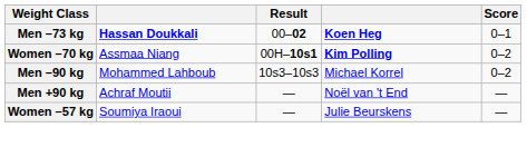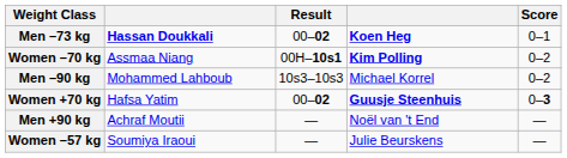 <table class="wikitable">
 <tr>
 <th>Weight Class</th>
 <th style="width: 200px;"></th>
 <th>Result</th>
 <th style="width: 200px;"></th>
 <th>Score</th>
 </tr>
 <tr>
 <th>Men –73 kg</th>
 <td><strong><a href='#'>Hassan Doukkali</a></strong></td>
 <td align=center>00–<strong>02</strong></td>
 <td><strong><a href='#'>Koen Heg</a></strong></td>
 <td align=center>0–1</td>
 </tr>
 <tr>
 <th>Women –70 kg</th>
 <td><a href='#'>Assmaa Niang</a></td>
 <td align=center>00H–<strong>10s1</strong></td>
 <td><strong><a href='#'>Kim Polling</a></strong></td>
 <td align=center>0–2</td>
 </tr>
 <tr>
 <th>Men –90 kg</th>
 <td><a href='#'>Mohammed Lahboub</a></td>
 <td align=center>10s3–10s3</td>
 <td><a href='#'>Michael Korrel</a></td>
 <td align=center>0–2</td>
 </tr>
 <tr>
+<th>Women +70 kg</th>
+<td><a href='#'>Hafsa Yatim</a></td>
+<td align=center>00–<strong>02</strong></td>
+<td><strong><a href='#'>Guusje Steenhuis</a></strong></td>
+<td align=center>0–<strong>3</strong></td>
+</tr>
+<tr>
 <th>Men +90 kg</th>
 <td><a href='#'>Achraf Moutii</a></td>
 <td align=center>—</td>
 <td><a href='#'>Noël van 't End</a></td>
 <td align=center>—</td>
 </tr>
 <tr>
 <th>Women –57 kg</th>
 <td><a href='#'>Soumiya Iraoui</a></td>
 <td align=center>—</td>
 <td><a href='#'>Julie Beurskens</a></td>
 <td align=center>—</td>
 </tr>
 </table>
